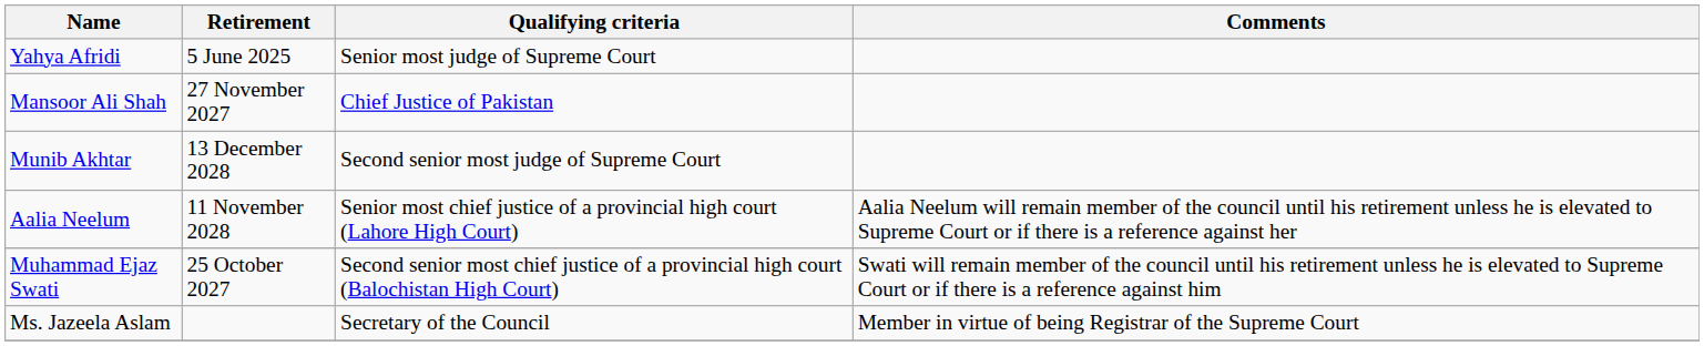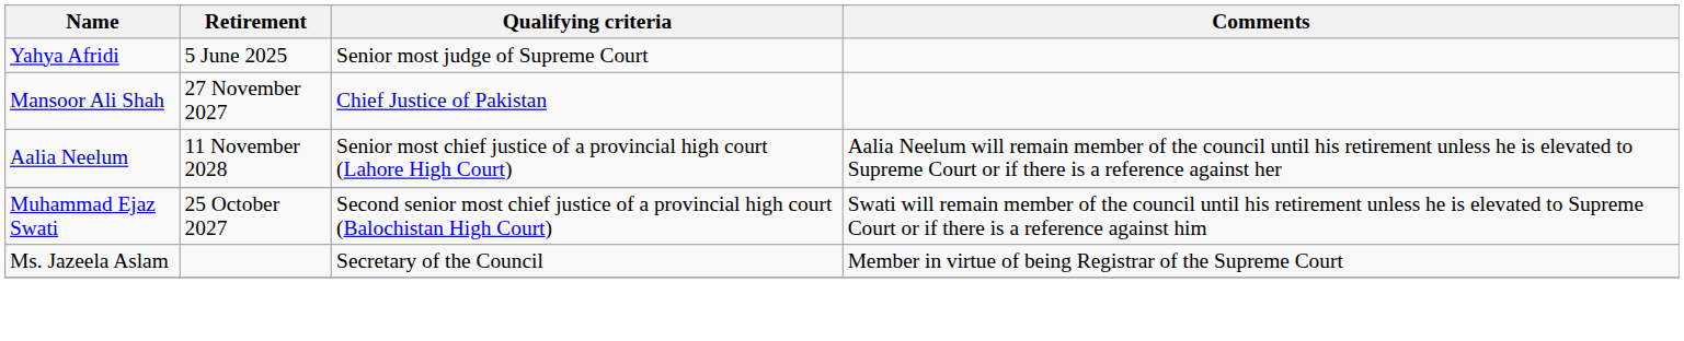 <table class="wikitable sortable" style="width: 100%;">
 <tr>
 <th>Name</th>
 <th>Retirement</th>
 <th>Qualifying criteria</th>
 <th>Comments</th>
 </tr>
 <tr>
 <td><a href='#'>Yahya Afridi</a></td>
 <td>5 June 2025</td>
 <td>Senior most judge of Supreme Court</td>
 <td></td>
 </tr>
 <tr>
 <td><a href='#'>Mansoor Ali Shah</a></td>
 <td>27 November 2027</td>
 <td><a href='#'>Chief Justice of Pakistan</a></td>
-<td></td>
-</tr>
-<tr>
-<td><a href='#'>Munib Akhtar</a></td>
-<td>13 December 2028</td>
-<td>Second senior most judge of Supreme Court</td>
 <td></td>
 </tr>
 <tr>
 <td><a href='#'>Aalia Neelum</a></td>
 <td>11 November 2028</td>
 <td>Senior most chief justice of a provincial high court (<a href='#'>Lahore High Court</a>)</td>
 <td>Aalia Neelum will remain member of the council until his retirement unless he is elevated to Supreme Court or if there is a reference against her</td>
 </tr>
 <tr>
 </tr>
 <tr>
 <td><a href='#'>Muhammad Ejaz Swati</a></td>
 <td>25 October 2027</td>
 <td>Second senior most chief justice of a provincial high court (<a href='#'>Balochistan High Court</a>)</td>
 <td>Swati will remain member of the council until his retirement unless he is elevated to Supreme Court or if there is a reference against him</td>
 </tr>
 <tr>
 <td>Ms. Jazeela Aslam</td>
 <td></td>
 <td>Secretary of the Council</td>
 <td>Member in virtue of being Registrar of the Supreme Court</td>
 </tr>
 <tr>
 </tr>
 </table>
